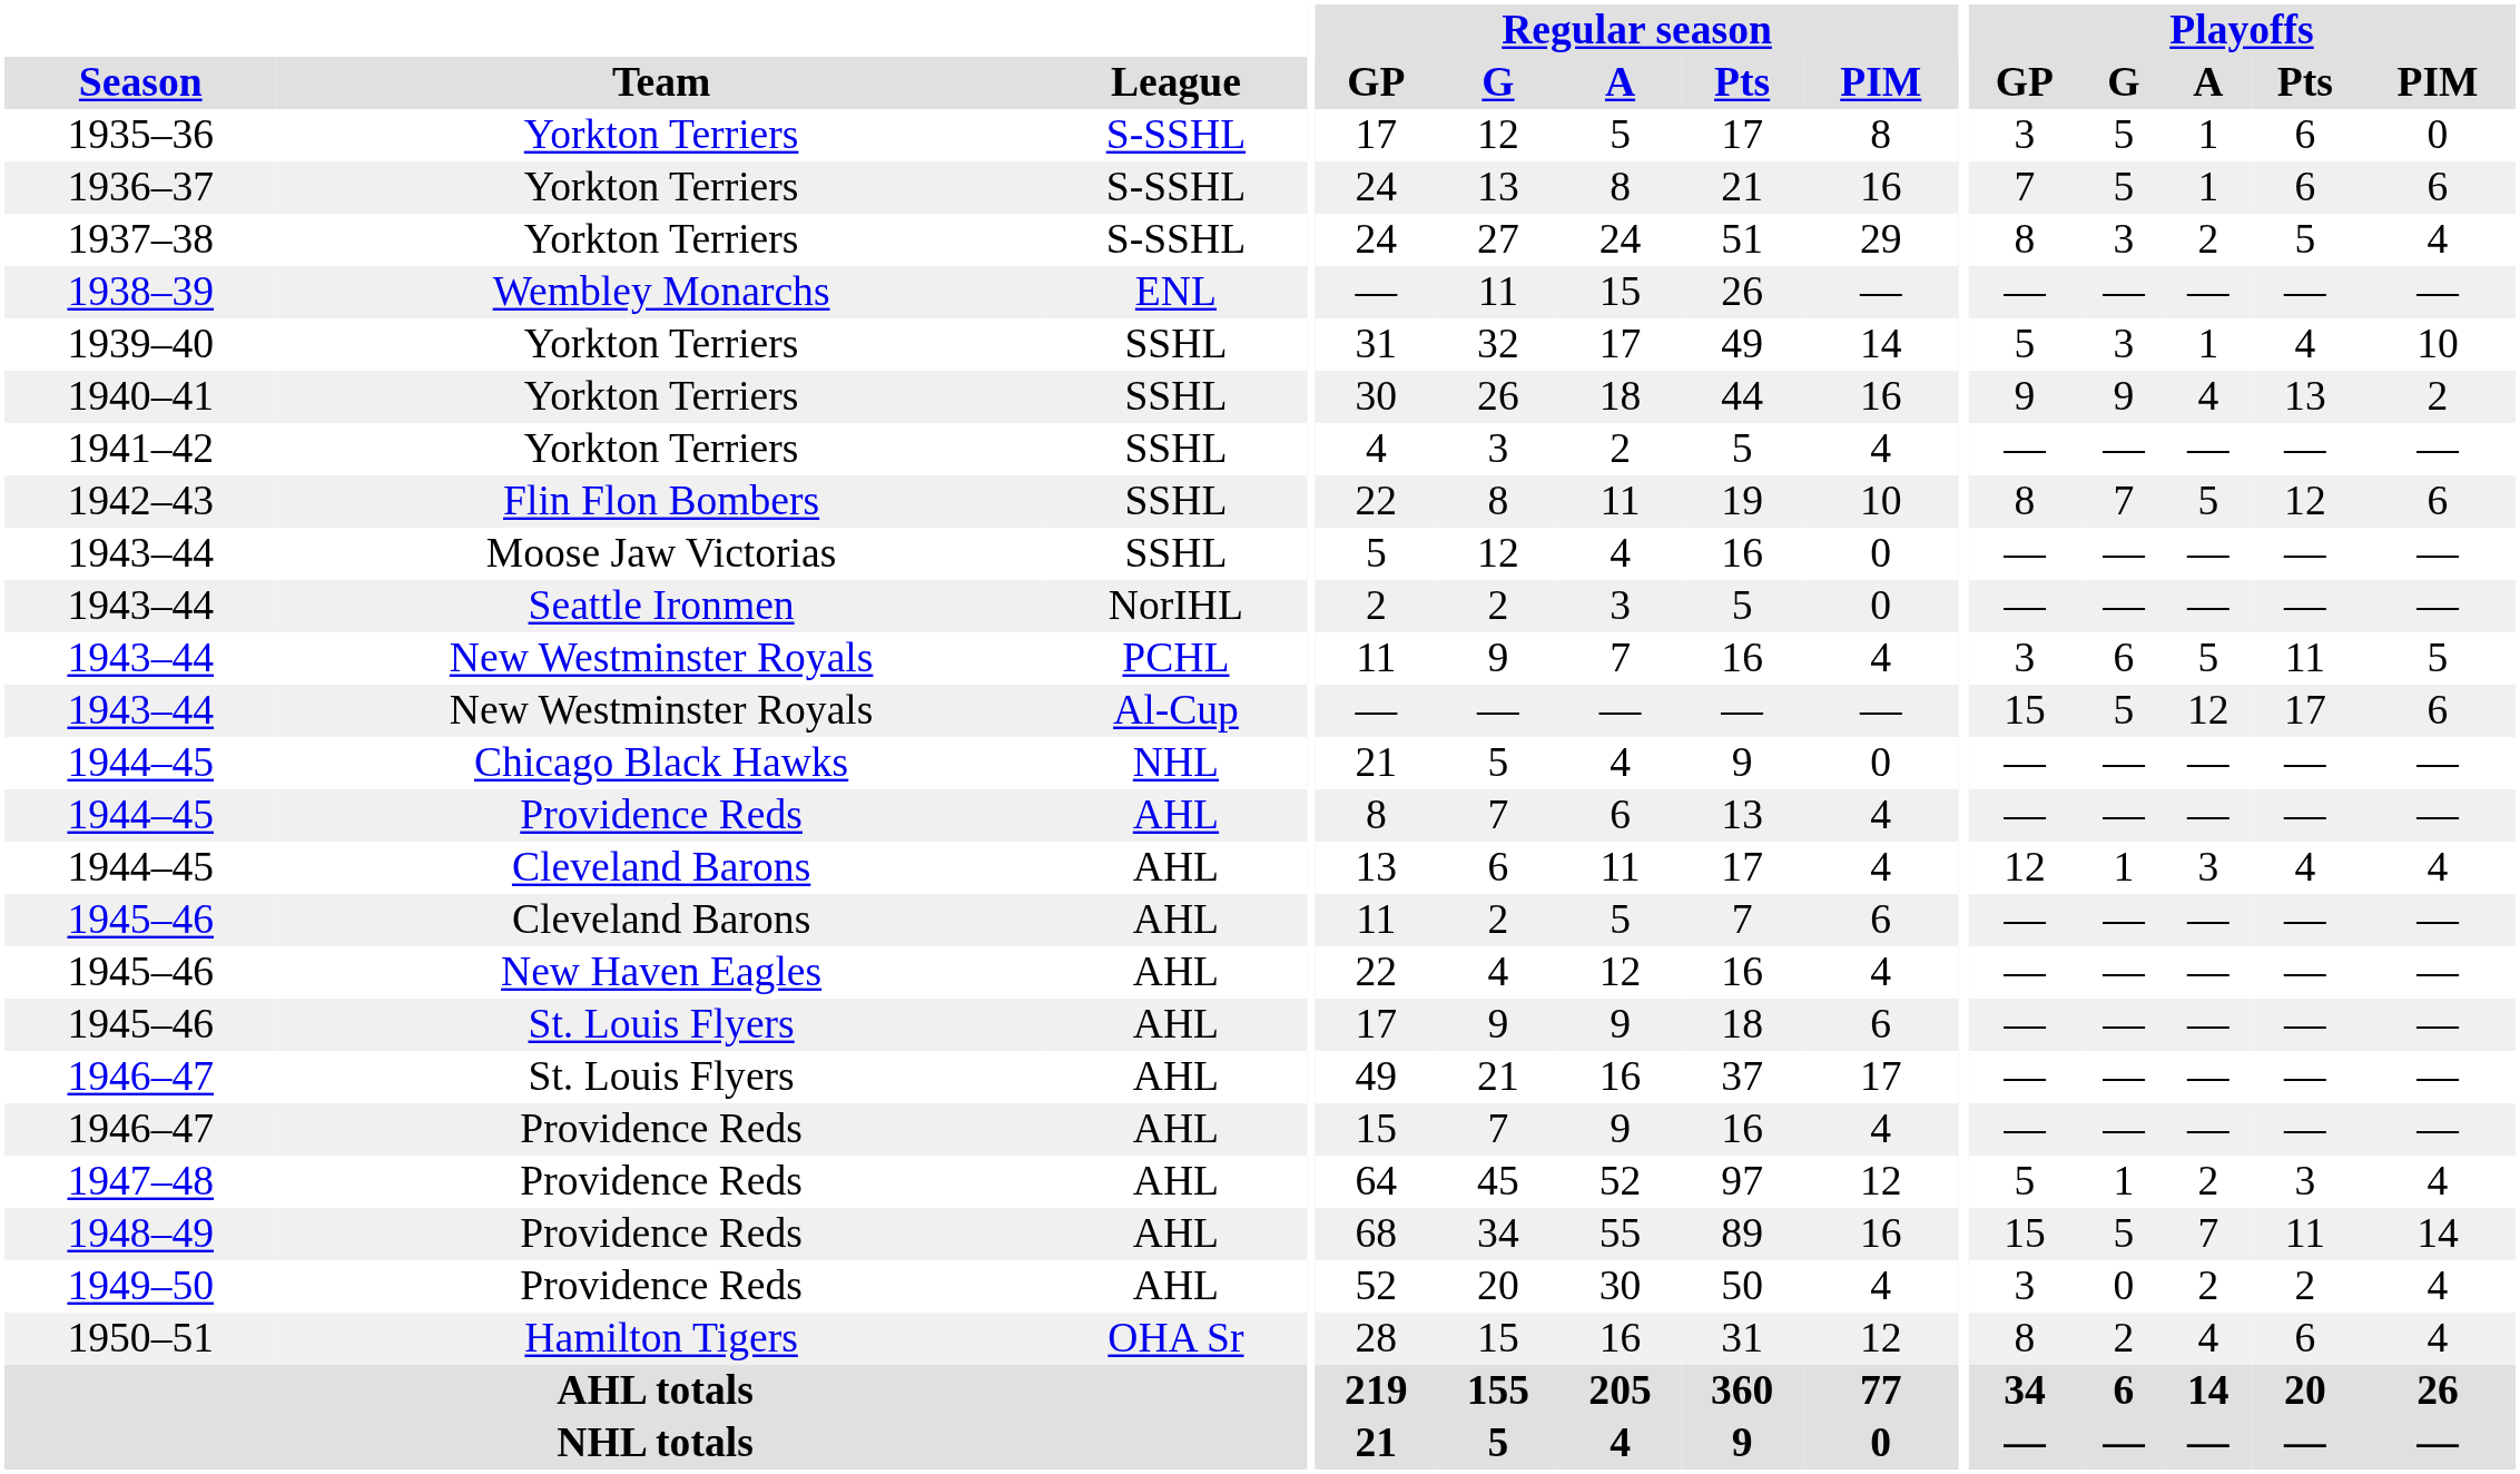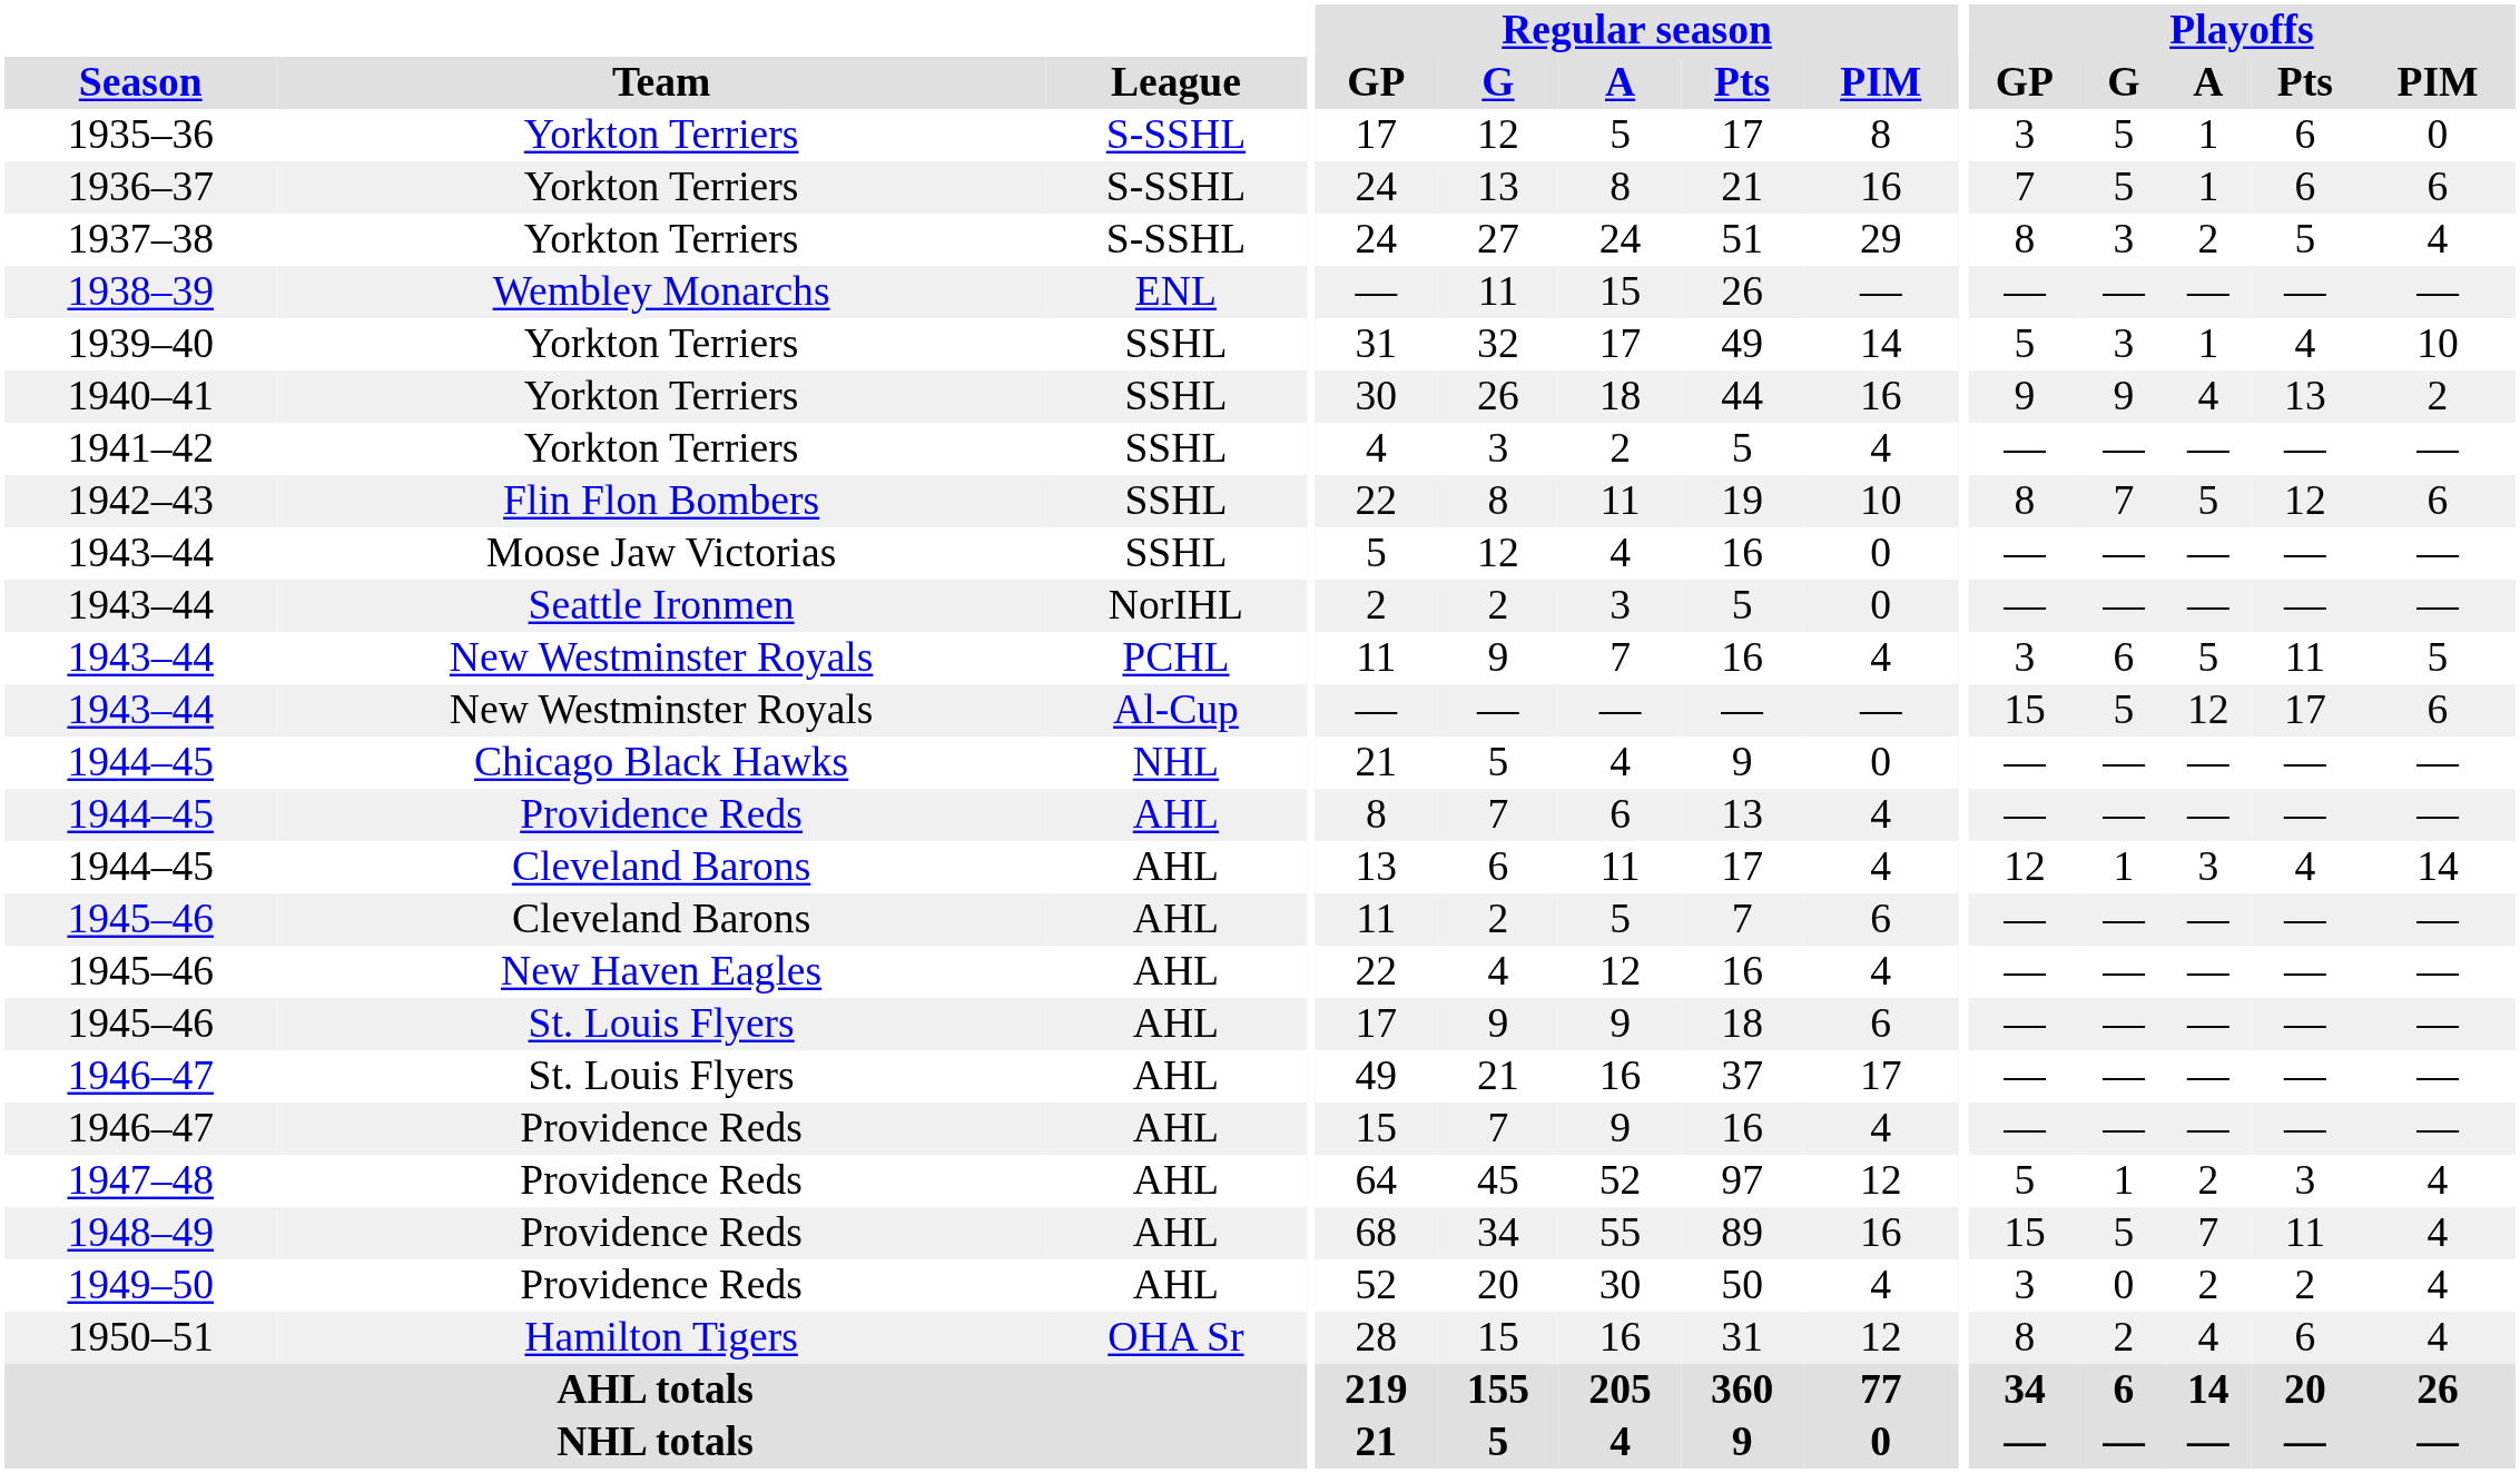 <table border="0" cellpadding="1" cellspacing="0" style="text-align:center; width:60em">
 <tr bgcolor="#e0e0e0">
 <th colspan="3" bgcolor="#ffffff"></th>
 <th rowspan="100" bgcolor="#ffffff"></th>
 <th colspan="5"><a href='#'>Regular season</a></th>
 <th rowspan="100" bgcolor="#ffffff"></th>
 <th colspan="5"><a href='#'>Playoffs</a></th>
 </tr>
 <tr bgcolor="#e0e0e0">
 <th><a href='#'>Season</a></th>
 <th>Team</th>
 <th>League</th>
 <th>GP</th>
 <th><a href='#'>G</a></th>
 <th><a href='#'>A</a></th>
 <th><a href='#'>Pts</a></th>
 <th><a href='#'>PIM</a></th>
 <th>GP</th>
 <th>G</th>
 <th>A</th>
 <th>Pts</th>
 <th>PIM</th>
 </tr>
 <tr>
 <td>1935–36</td>
 <td><a href='#'>Yorkton Terriers</a></td>
 <td><a href='#'>S-SSHL</a></td>
 <td>17</td>
 <td>12</td>
 <td>5</td>
 <td>17</td>
 <td>8</td>
 <td>3</td>
 <td>5</td>
 <td>1</td>
 <td>6</td>
 <td>0</td>
 </tr>
 <tr bgcolor="#f0f0f0">
 <td>1936–37</td>
 <td>Yorkton Terriers</td>
 <td>S-SSHL</td>
 <td>24</td>
 <td>13</td>
 <td>8</td>
 <td>21</td>
 <td>16</td>
 <td>7</td>
 <td>5</td>
 <td>1</td>
 <td>6</td>
 <td>6</td>
 </tr>
 <tr>
 <td>1937–38</td>
 <td>Yorkton Terriers</td>
 <td>S-SSHL</td>
 <td>24</td>
 <td>27</td>
 <td>24</td>
 <td>51</td>
 <td>29</td>
 <td>8</td>
 <td>3</td>
 <td>2</td>
 <td>5</td>
 <td>4</td>
 </tr>
 <tr bgcolor="#f0f0f0">
 <td><a href='#'>1938–39</a></td>
 <td><a href='#'>Wembley Monarchs</a></td>
 <td><a href='#'>ENL</a></td>
 <td>—</td>
 <td>11</td>
 <td>15</td>
 <td>26</td>
 <td>—</td>
 <td>—</td>
 <td>—</td>
 <td>—</td>
 <td>—</td>
 <td>—</td>
 </tr>
 <tr>
 <td>1939–40</td>
 <td>Yorkton Terriers</td>
 <td>SSHL</td>
 <td>31</td>
 <td>32</td>
 <td>17</td>
 <td>49</td>
 <td>14</td>
 <td>5</td>
 <td>3</td>
 <td>1</td>
 <td>4</td>
 <td>10</td>
 </tr>
 <tr bgcolor="#f0f0f0">
 <td>1940–41</td>
 <td>Yorkton Terriers</td>
 <td>SSHL</td>
 <td>30</td>
 <td>26</td>
 <td>18</td>
 <td>44</td>
 <td>16</td>
 <td>9</td>
 <td>9</td>
 <td>4</td>
 <td>13</td>
 <td>2</td>
 </tr>
 <tr>
 <td>1941–42</td>
 <td>Yorkton Terriers</td>
 <td>SSHL</td>
 <td>4</td>
 <td>3</td>
 <td>2</td>
 <td>5</td>
 <td>4</td>
 <td>—</td>
 <td>—</td>
 <td>—</td>
 <td>—</td>
 <td>—</td>
 </tr>
 <tr bgcolor="#f0f0f0">
 <td>1942–43</td>
 <td><a href='#'>Flin Flon Bombers</a></td>
 <td>SSHL</td>
 <td>22</td>
 <td>8</td>
 <td>11</td>
 <td>19</td>
 <td>10</td>
 <td>8</td>
 <td>7</td>
 <td>5</td>
 <td>12</td>
 <td>6</td>
 </tr>
 <tr>
 <td>1943–44</td>
 <td>Moose Jaw Victorias</td>
 <td>SSHL</td>
 <td>5</td>
 <td>12</td>
 <td>4</td>
 <td>16</td>
 <td>0</td>
 <td>—</td>
 <td>—</td>
 <td>—</td>
 <td>—</td>
 <td>—</td>
 </tr>
 <tr bgcolor="#f0f0f0">
 <td>1943–44</td>
 <td><a href='#'>Seattle Ironmen</a></td>
 <td>NorIHL</td>
 <td>2</td>
 <td>2</td>
 <td>3</td>
 <td>5</td>
 <td>0</td>
 <td>—</td>
 <td>—</td>
 <td>—</td>
 <td>—</td>
 <td>—</td>
 </tr>
 <tr>
 <td><a href='#'>1943–44</a></td>
 <td><a href='#'>New Westminster Royals</a></td>
 <td><a href='#'>PCHL</a></td>
 <td>11</td>
 <td>9</td>
 <td>7</td>
 <td>16</td>
 <td>4</td>
 <td>3</td>
 <td>6</td>
 <td>5</td>
 <td>11</td>
 <td>5</td>
 </tr>
 <tr bgcolor="#f0f0f0">
 <td><a href='#'>1943–44</a></td>
 <td>New Westminster Royals</td>
 <td><a href='#'>Al-Cup</a></td>
 <td>—</td>
 <td>—</td>
 <td>—</td>
 <td>—</td>
 <td>—</td>
 <td>15</td>
 <td>5</td>
 <td>12</td>
 <td>17</td>
 <td>6</td>
 </tr>
 <tr>
 <td><a href='#'>1944–45</a></td>
 <td><a href='#'>Chicago Black Hawks</a></td>
 <td><a href='#'>NHL</a></td>
 <td>21</td>
 <td>5</td>
 <td>4</td>
 <td>9</td>
 <td>0</td>
 <td>—</td>
 <td>—</td>
 <td>—</td>
 <td>—</td>
 <td>—</td>
 </tr>
 <tr bgcolor="#f0f0f0">
 <td><a href='#'>1944–45</a></td>
 <td><a href='#'>Providence Reds</a></td>
 <td><a href='#'>AHL</a></td>
 <td>8</td>
 <td>7</td>
 <td>6</td>
 <td>13</td>
 <td>4</td>
 <td>—</td>
 <td>—</td>
 <td>—</td>
 <td>—</td>
 <td>—</td>
 </tr>
 <tr>
 <td>1944–45</td>
 <td><a href='#'>Cleveland Barons</a></td>
 <td>AHL</td>
 <td>13</td>
 <td>6</td>
 <td>11</td>
 <td>17</td>
 <td>4</td>
 <td>12</td>
 <td>1</td>
 <td>3</td>
 <td>4</td>
-<td>4</td>
+<td>14</td>
 </tr>
 <tr bgcolor="#f0f0f0">
 <td><a href='#'>1945–46</a></td>
 <td>Cleveland Barons</td>
 <td>AHL</td>
 <td>11</td>
 <td>2</td>
 <td>5</td>
 <td>7</td>
 <td>6</td>
 <td>—</td>
 <td>—</td>
 <td>—</td>
 <td>—</td>
 <td>—</td>
 </tr>
 <tr>
 <td>1945–46</td>
 <td><a href='#'>New Haven Eagles</a></td>
 <td>AHL</td>
 <td>22</td>
 <td>4</td>
 <td>12</td>
 <td>16</td>
 <td>4</td>
 <td>—</td>
 <td>—</td>
 <td>—</td>
 <td>—</td>
 <td>—</td>
 </tr>
 <tr bgcolor="#f0f0f0">
 <td>1945–46</td>
 <td><a href='#'>St. Louis Flyers</a></td>
 <td>AHL</td>
 <td>17</td>
 <td>9</td>
 <td>9</td>
 <td>18</td>
 <td>6</td>
 <td>—</td>
 <td>—</td>
 <td>—</td>
 <td>—</td>
 <td>—</td>
 </tr>
 <tr>
 <td><a href='#'>1946–47</a></td>
 <td>St. Louis Flyers</td>
 <td>AHL</td>
 <td>49</td>
 <td>21</td>
 <td>16</td>
 <td>37</td>
 <td>17</td>
 <td>—</td>
 <td>—</td>
 <td>—</td>
 <td>—</td>
 <td>—</td>
 </tr>
 <tr bgcolor="#f0f0f0">
 <td>1946–47</td>
 <td>Providence Reds</td>
 <td>AHL</td>
 <td>15</td>
 <td>7</td>
 <td>9</td>
 <td>16</td>
 <td>4</td>
 <td>—</td>
 <td>—</td>
 <td>—</td>
 <td>—</td>
 <td>—</td>
 </tr>
 <tr>
 <td><a href='#'>1947–48</a></td>
 <td>Providence Reds</td>
 <td>AHL</td>
 <td>64</td>
 <td>45</td>
 <td>52</td>
 <td>97</td>
 <td>12</td>
 <td>5</td>
 <td>1</td>
 <td>2</td>
 <td>3</td>
 <td>4</td>
 </tr>
 <tr bgcolor="#f0f0f0">
 <td><a href='#'>1948–49</a></td>
 <td>Providence Reds</td>
 <td>AHL</td>
 <td>68</td>
 <td>34</td>
 <td>55</td>
 <td>89</td>
 <td>16</td>
 <td>15</td>
 <td>5</td>
 <td>7</td>
 <td>11</td>
-<td>14</td>
+<td>4</td>
 </tr>
 <tr>
 <td><a href='#'>1949–50</a></td>
 <td>Providence Reds</td>
 <td>AHL</td>
 <td>52</td>
 <td>20</td>
 <td>30</td>
 <td>50</td>
 <td>4</td>
 <td>3</td>
 <td>0</td>
 <td>2</td>
 <td>2</td>
 <td>4</td>
 </tr>
 <tr bgcolor="#f0f0f0">
 <td>1950–51</td>
 <td><a href='#'>Hamilton Tigers</a></td>
 <td><a href='#'>OHA Sr</a></td>
 <td>28</td>
 <td>15</td>
 <td>16</td>
 <td>31</td>
 <td>12</td>
 <td>8</td>
 <td>2</td>
 <td>4</td>
 <td>6</td>
 <td>4</td>
 </tr>
 <tr bgcolor="#e0e0e0">
 <th colspan="3">AHL totals</th>
 <th>219</th>
 <th>155</th>
 <th>205</th>
 <th>360</th>
 <th>77</th>
 <th>34</th>
 <th>6</th>
 <th>14</th>
 <th>20</th>
 <th>26</th>
 </tr>
 <tr bgcolor="#e0e0e0">
 <th colspan="3">NHL totals</th>
 <th>21</th>
 <th>5</th>
 <th>4</th>
 <th>9</th>
 <th>0</th>
 <th>—</th>
 <th>—</th>
 <th>—</th>
 <th>—</th>
 <th>—</th>
 </tr>
 </table>
